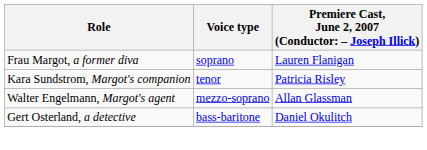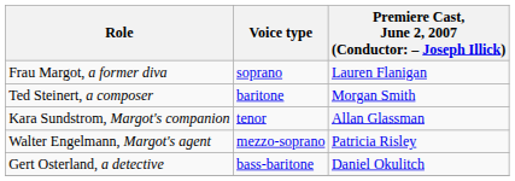 <table class="wikitable">
 <tr>
 <th>Role</th>
 <th>Voice type</th>
 <th>Premiere Cast,<br> June 2, 2007<br>(Conductor: – <a href='#'>Joseph Illick</a>)</th>
 </tr>
 <tr>
 <td>Frau Margot, <em>a former diva</em></td>
 <td><a href='#'>soprano</a></td>
 <td><a href='#'>Lauren Flanigan</a></td>
 </tr>
 <tr>
+<td>Ted Steinert, <em>a composer</em></td>
+<td><a href='#'>baritone</a></td>
+<td><a href='#'>Morgan Smith</a></td>
+</tr>
+<tr>
 <td>Kara Sundstrom, <em>Margot's companion</em></td>
 <td><a href='#'>tenor</a></td>
-<td><a href='#'>Patricia Risley </a></td>
+<td><a href='#'>Allan Glassman</a></td>
 </tr>
 <tr>
 <td>Walter Engelmann, <em>Margot's agent</em></td>
 <td><a href='#'>mezzo-soprano</a></td>
-<td><a href='#'>Allan Glassman</a></td>
+<td><a href='#'>Patricia Risley </a></td>
 </tr>
 <tr>
 <td>Gert Osterland, <em>a detective</em></td>
 <td><a href='#'>bass-baritone</a></td>
 <td><a href='#'>Daniel Okulitch</a></td>
 </tr>
 <tr>
 </tr>
 </table>
